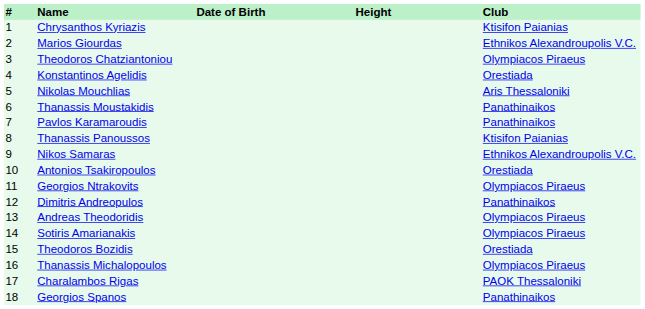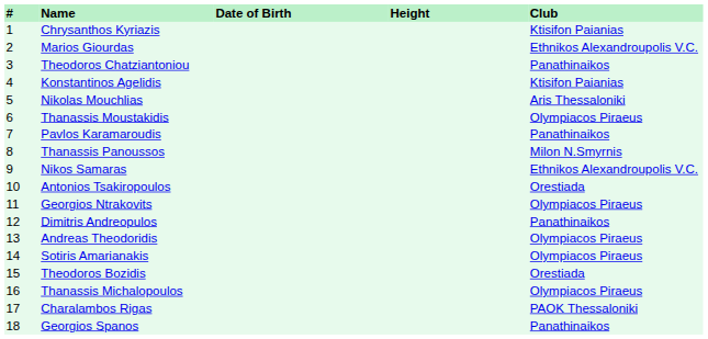 <table border=0 cellpadding=2 cellspacing=0  |- bgcolor=#E7FAEC style=text-align:left; font-size:90%; width=100%>
 <tr style="background:#bbf0c9;">
 <th width=5%>#</th>
 <th style="width:25%; text-align:left;">Name</th>
 <th width=25%>Date of Birth</th>
 <th width=20%>Height</th>
 <th width=25%>Club</th>
 </tr>
 <tr>
 <td>1</td>
 <td><a href='#'>Chrysanthos Kyriazis</a></td>
 <td></td>
 <td></td>
 <td><a href='#'>Ktisifon Paianias</a></td>
 </tr>
 <tr>
 <td>2</td>
 <td><a href='#'>Marios Giourdas</a></td>
 <td></td>
 <td></td>
 <td><a href='#'>Ethnikos Alexandroupolis V.C.</a></td>
 </tr>
 <tr>
 <td>3</td>
 <td><a href='#'>Theodoros Chatziantoniou</a></td>
 <td></td>
 <td></td>
-<td><a href='#'>Olympiacos Piraeus</a></td>
+<td><a href='#'>Panathinaikos</a></td>
 </tr>
 <tr>
 <td>4</td>
 <td><a href='#'>Konstantinos Agelidis</a></td>
 <td></td>
 <td></td>
-<td><a href='#'>Orestiada</a></td>
+<td><a href='#'>Ktisifon Paianias</a></td>
 </tr>
 <tr>
 <td>5</td>
 <td><a href='#'>Nikolas Mouchlias</a></td>
 <td></td>
 <td></td>
 <td><a href='#'>Aris Thessaloniki</a></td>
 </tr>
 <tr>
 <td>6</td>
 <td><a href='#'>Thanassis Moustakidis</a></td>
 <td></td>
 <td></td>
-<td><a href='#'>Panathinaikos</a></td>
+<td><a href='#'>Olympiacos Piraeus</a></td>
 </tr>
 <tr>
 <td>7</td>
 <td><a href='#'>Pavlos Karamaroudis</a></td>
 <td></td>
 <td></td>
 <td><a href='#'>Panathinaikos</a></td>
 </tr>
 <tr>
 <td>8</td>
 <td><a href='#'>Thanassis Panoussos</a></td>
 <td></td>
 <td></td>
-<td><a href='#'>Ktisifon Paianias</a></td>
+<td><a href='#'>Milon N.Smyrnis</a></td>
 </tr>
 <tr>
 <td>9</td>
 <td><a href='#'>Nikos Samaras</a></td>
 <td></td>
 <td></td>
 <td><a href='#'>Ethnikos Alexandroupolis V.C.</a></td>
 </tr>
 <tr>
 <td>10</td>
 <td><a href='#'>Antonios Tsakiropoulos</a></td>
 <td></td>
 <td></td>
 <td><a href='#'>Orestiada</a></td>
 </tr>
 <tr>
 <td>11</td>
 <td><a href='#'>Georgios Ntrakovits</a></td>
 <td></td>
 <td></td>
 <td><a href='#'>Olympiacos Piraeus</a></td>
 </tr>
 <tr>
 <td>12</td>
 <td><a href='#'>Dimitris Andreopulos</a></td>
 <td></td>
 <td></td>
 <td><a href='#'>Panathinaikos</a></td>
 </tr>
 <tr>
 <td>13</td>
 <td><a href='#'>Andreas Theodoridis</a></td>
 <td></td>
 <td></td>
 <td><a href='#'>Olympiacos Piraeus</a></td>
 </tr>
 <tr>
 <td>14</td>
 <td><a href='#'>Sotiris Amarianakis</a></td>
 <td></td>
 <td></td>
 <td><a href='#'>Olympiacos Piraeus</a></td>
 </tr>
 <tr>
 <td>15</td>
 <td><a href='#'>Theodoros Bozidis</a></td>
 <td></td>
 <td></td>
 <td><a href='#'>Orestiada</a></td>
 </tr>
 <tr>
 <td>16</td>
 <td><a href='#'>Thanassis Michalopoulos</a></td>
 <td></td>
 <td></td>
 <td><a href='#'>Olympiacos Piraeus</a></td>
 </tr>
 <tr>
 <td>17</td>
 <td><a href='#'>Charalambos Rigas</a></td>
 <td></td>
 <td></td>
 <td><a href='#'>PAOK Thessaloniki</a></td>
 </tr>
 <tr>
 <td>18</td>
 <td><a href='#'>Georgios Spanos</a></td>
 <td></td>
 <td></td>
 <td><a href='#'>Panathinaikos</a></td>
 </tr>
 </table>
